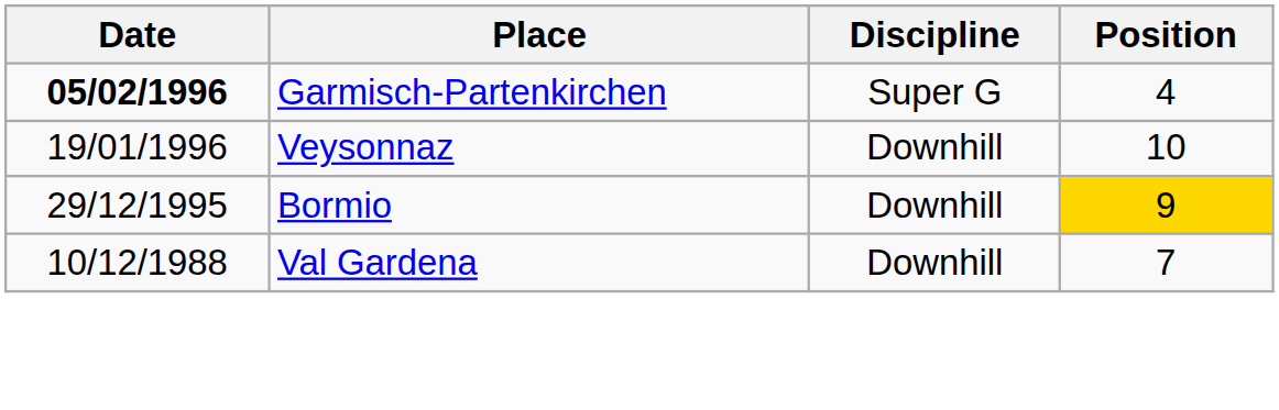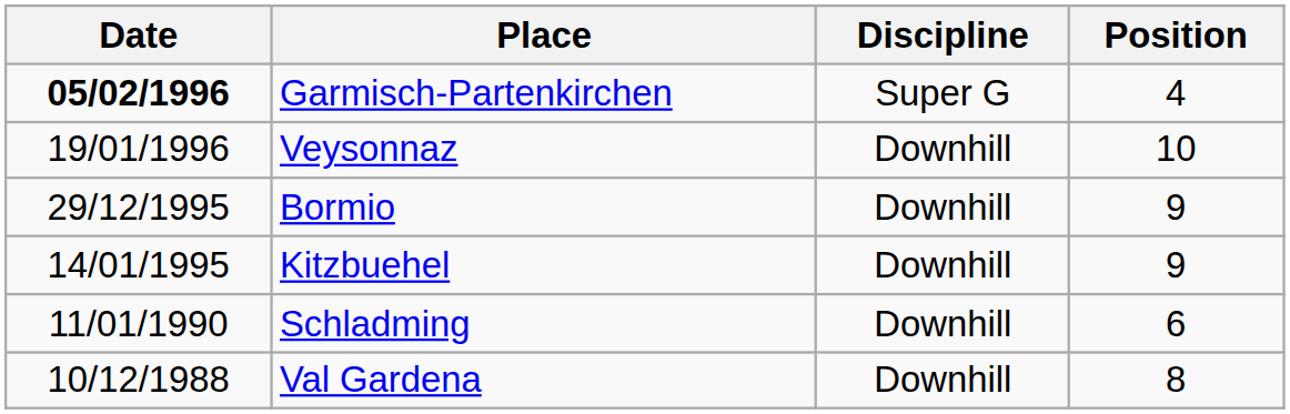 <table class="wikitable" width=40% style="font-size:90%; text-align:center;">
 <tr>
 <th>Date</th>
 <th>Place</th>
 <th>Discipline</th>
 <th>Position</th>
 </tr>
 <tr>
 <td><strong>05/02/1996</strong></td>
 <td align=left> <a href='#'>Garmisch-Partenkirchen</a></td>
 <td>Super G</td>
 <td>4</td>
 </tr>
 <tr>
 <td>19/01/1996</td>
 <td align=left> <a href='#'>Veysonnaz</a></td>
 <td>Downhill</td>
 <td>10</td>
 </tr>
 <tr>
 <td>29/12/1995</td>
 <td align=left> <a href='#'>Bormio</a></td>
 <td>Downhill</td>
-<td style="background: gold;">9</td>
+<td>9</td>
+</tr>
+<tr>
+<td>14/01/1995</td>
+<td align=left> <a href='#'>Kitzbuehel</a></td>
+<td>Downhill</td>
+<td>9</td>
+</tr>
+<tr>
+<td>11/01/1990</td>
+<td align=left> <a href='#'>Schladming</a></td>
+<td>Downhill</td>
+<td>6</td>
 </tr>
 <tr>
 <td>10/12/1988</td>
 <td align=left> <a href='#'>Val Gardena</a></td>
 <td>Downhill</td>
-<td>7</td>
+<td>8</td>
 </tr>
 </table>
